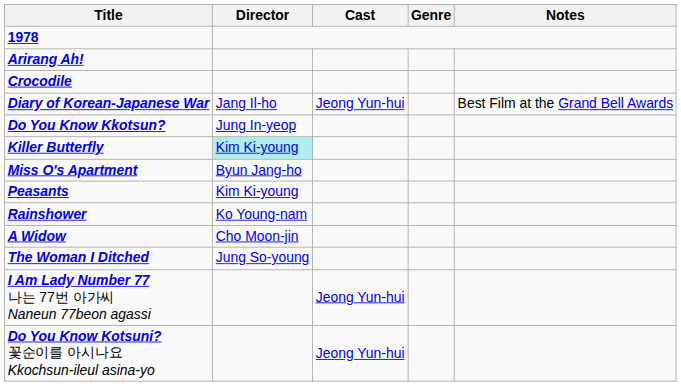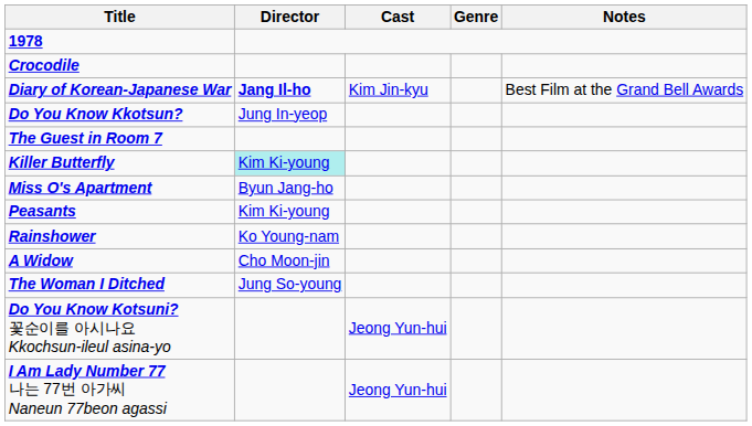 <table class="wikitable">
 <tr>
 <th>Title</th>
 <th>Director</th>
 <th>Cast</th>
 <th>Genre</th>
 <th>Notes</th>
 </tr>
 <tr>
 <td><strong><a href='#'>1978</a></strong></td>
 </tr>
 <tr>
-<td><strong><em><a href='#'>Arirang Ah!</a></em></strong></td>
-<td></td>
-<td></td>
-<td></td>
-<td></td>
-</tr>
-<tr>
 <td><strong><em><a href='#'>Crocodile</a></em></strong></td>
 <td></td>
 <td></td>
 <td></td>
 <td></td>
 </tr>
 <tr>
 <td><strong><em><a href='#'>Diary of Korean-Japanese War</a></em></strong></td>
-<td><a href='#'>Jang Il-ho</a></td>
-<td><a href='#'>Jeong Yun-hui</a></td>
+<td><strong><a href='#'>Jang Il-ho</a></strong></td>
+<td><a href='#'>Kim Jin-kyu</a></td>
 <td></td>
 <td>Best Film at the <a href='#'>Grand Bell Awards</a></td>
 </tr>
 <tr>
 <td><strong><em><a href='#'>Do You Know Kkotsun?</a></em></strong></td>
 <td><a href='#'>Jung In-yeop</a></td>
+<td></td>
+<td></td>
+<td></td>
+</tr>
+<tr>
+<td><strong><em><a href='#'>The Guest in Room 7</a></em></strong></td>
+<td></td>
 <td></td>
 <td></td>
 <td></td>
 </tr>
 <tr>
 <td><strong><em><a href='#'>Killer Butterfly</a></em></strong></td>
 <td style="background: paleturquoise;"><a href='#'>Kim Ki-young</a></td>
 <td></td>
 <td></td>
 <td></td>
 </tr>
 <tr>
 <td><strong><em><a href='#'>Miss O's Apartment</a></em></strong></td>
 <td><a href='#'>Byun Jang-ho</a></td>
 <td></td>
 <td></td>
 <td></td>
 </tr>
 <tr>
 <td><strong><em><a href='#'>Peasants</a></em></strong></td>
 <td><a href='#'>Kim Ki-young</a></td>
 <td></td>
 <td></td>
 <td></td>
 </tr>
 <tr>
 <td><strong><em><a href='#'>Rainshower</a></em></strong></td>
 <td><a href='#'>Ko Young-nam</a></td>
 <td></td>
 <td></td>
 <td></td>
 </tr>
 <tr>
 <td><strong><em><a href='#'>A Widow</a></em></strong></td>
 <td><a href='#'>Cho Moon-jin</a></td>
 <td></td>
 <td></td>
 <td></td>
 </tr>
 <tr>
 <td><strong><em><a href='#'>The Woman I Ditched</a></em></strong></td>
 <td><a href='#'>Jung So-young</a></td>
 <td></td>
 <td></td>
 <td></td>
 </tr>
 <tr>
+<td><strong><em><a href='#'>Do You Know Kotsuni?</a></em></strong><br>꽃순이를 아시나요<br><em>Kkochsun-ileul asina-yo</em></td>
+<td></td>
+<td><a href='#'>Jeong Yun-hui</a></td>
+<td></td>
+<td></td>
+</tr>
+<tr>
 <td><strong><em><a href='#'>I Am Lady Number 77</a></em></strong><br>나는 77번 아가씨<br><em>Naneun 77beon agassi</em></td>
 <td></td>
 <td><a href='#'>Jeong Yun-hui</a></td>
 <td></td>
 <td></td>
 </tr>
-<tr>
-<td><strong><em><a href='#'>Do You Know Kotsuni?</a></em></strong><br>꽃순이를 아시나요<br><em>Kkochsun-ileul asina-yo</em></td>
-<td></td>
-<td><a href='#'>Jeong Yun-hui</a></td>
-<td></td>
-<td></td>
-</tr>
 </table>
